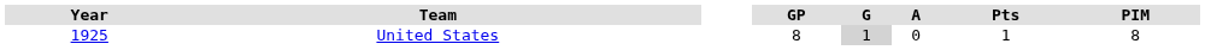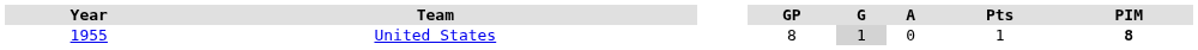 <table border="0" cellpadding="1" cellspacing="0" style="text-align:center; width:50%">
 <tr ALIGN="center" bgcolor="#e0e0e0">
 <th>Year</th>
 <th>Team</th>
 <th ALIGN="center" rowspan="99" bgcolor="#ffffff"> </th>
 <th>GP</th>
 <th>G</th>
 <th>A</th>
 <th>Pts</th>
 <th>PIM</th>
 </tr>
 <tr ALIGN="center">
-<td><a href='#'>1925</a></td>
+<td><a href='#'>1955</a></td>
 <td><a href='#'>United States</a></td>
 <td>8</td>
 <td style="background: lightgrey;">1</td>
 <td>0</td>
 <td>1</td>
-<td>8</td>
+<td><strong>8</strong></td>
 </tr>
 </table>
